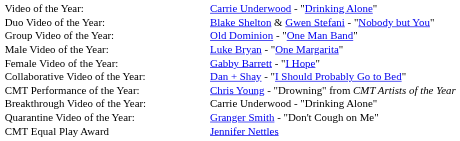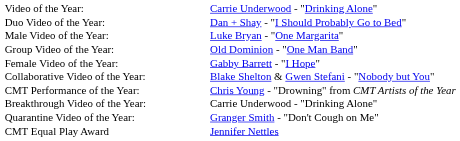 <table cellspacing="0" border="0" cellpadding="1">
 <tr>
 <td width="300">Video of the Year:</td>
 <td><a href='#'>Carrie Underwood</a> - "<a href='#'>Drinking Alone</a>"</td>
 </tr>
 <tr>
 <td>Duo Video of the Year:</td>
-<td><a href='#'>Blake Shelton</a> & <a href='#'>Gwen Stefani</a> - "<a href='#'>Nobody but You</a>"</td>
+<td><a href='#'>Dan + Shay</a> - "<a href='#'>I Should Probably Go to Bed</a>"</td>
+</tr>
+<tr>
+<td>Male Video of the Year:</td>
+<td><a href='#'>Luke Bryan</a> - "<a href='#'>One Margarita</a>"</td>
 </tr>
 <tr>
 <td>Group Video of the Year:</td>
 <td><a href='#'>Old Dominion</a> - "<a href='#'>One Man Band</a>"</td>
-</tr>
-<tr>
-<td>Male Video of the Year:</td>
-<td><a href='#'>Luke Bryan</a> - "<a href='#'>One Margarita</a>"</td>
 </tr>
 <tr>
 <td>Female Video of the Year:</td>
 <td><a href='#'>Gabby Barrett</a> - "<a href='#'>I Hope</a>"</td>
 </tr>
 <tr>
 <td>Collaborative Video of the Year:</td>
-<td><a href='#'>Dan + Shay</a> - "<a href='#'>I Should Probably Go to Bed</a>"</td>
+<td><a href='#'>Blake Shelton</a> & <a href='#'>Gwen Stefani</a> - "<a href='#'>Nobody but You</a>"</td>
 </tr>
 <tr>
 <td>CMT Performance of the Year:</td>
 <td><a href='#'>Chris Young</a> - "Drowning" from <em>CMT Artists of the Year</em></td>
 </tr>
 <tr>
 <td>Breakthrough Video of the Year:</td>
 <td>Carrie Underwood - "Drinking Alone"</td>
 </tr>
 <tr>
 <td>Quarantine Video of the Year:</td>
 <td><a href='#'>Granger Smith</a> - "Don't Cough on Me"</td>
 </tr>
 <tr>
 <td>CMT Equal Play Award</td>
 <td><a href='#'>Jennifer Nettles</a></td>
 </tr>
 <tr>
 </tr>
 </table>
